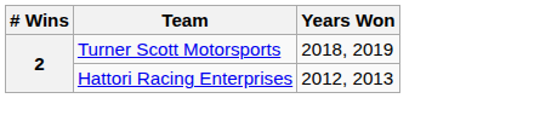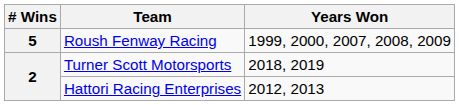 <table class="wikitable" style="font-size: 95%;">
 <tr>
 <th># Wins</th>
 <th>Team</th>
 <th>Years Won</th>
+</tr>
+<tr>
+<th>5</th>
+<td><a href='#'>Roush Fenway Racing</a></td>
+<td>1999, 2000, 2007, 2008, 2009</td>
 </tr>
 <tr>
 <th rowspan="2">2</th>
 <td><a href='#'>Turner Scott Motorsports</a></td>
 <td>2018, 2019</td>
 </tr>
 <tr>
 <td><a href='#'>Hattori Racing Enterprises</a></td>
 <td>2012, 2013</td>
 </tr>
 </table>
